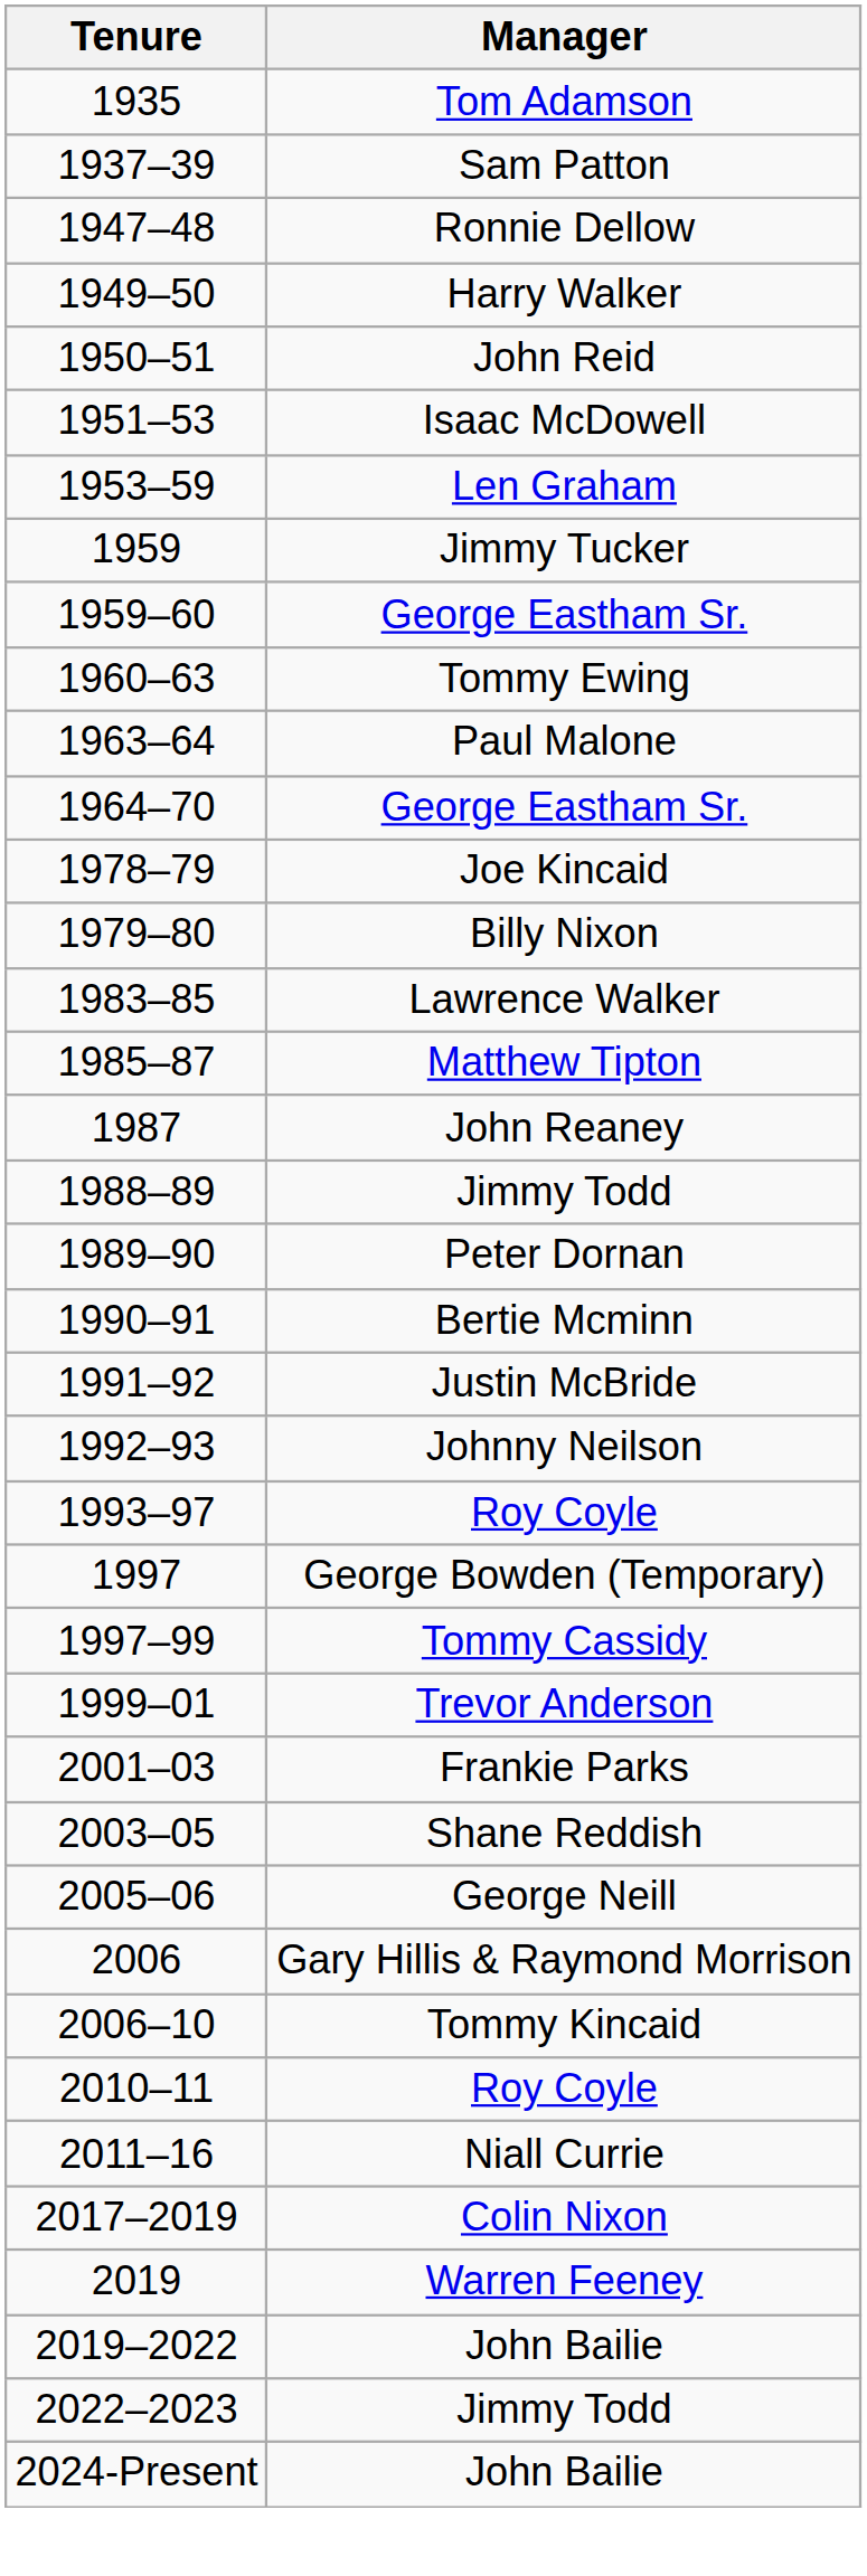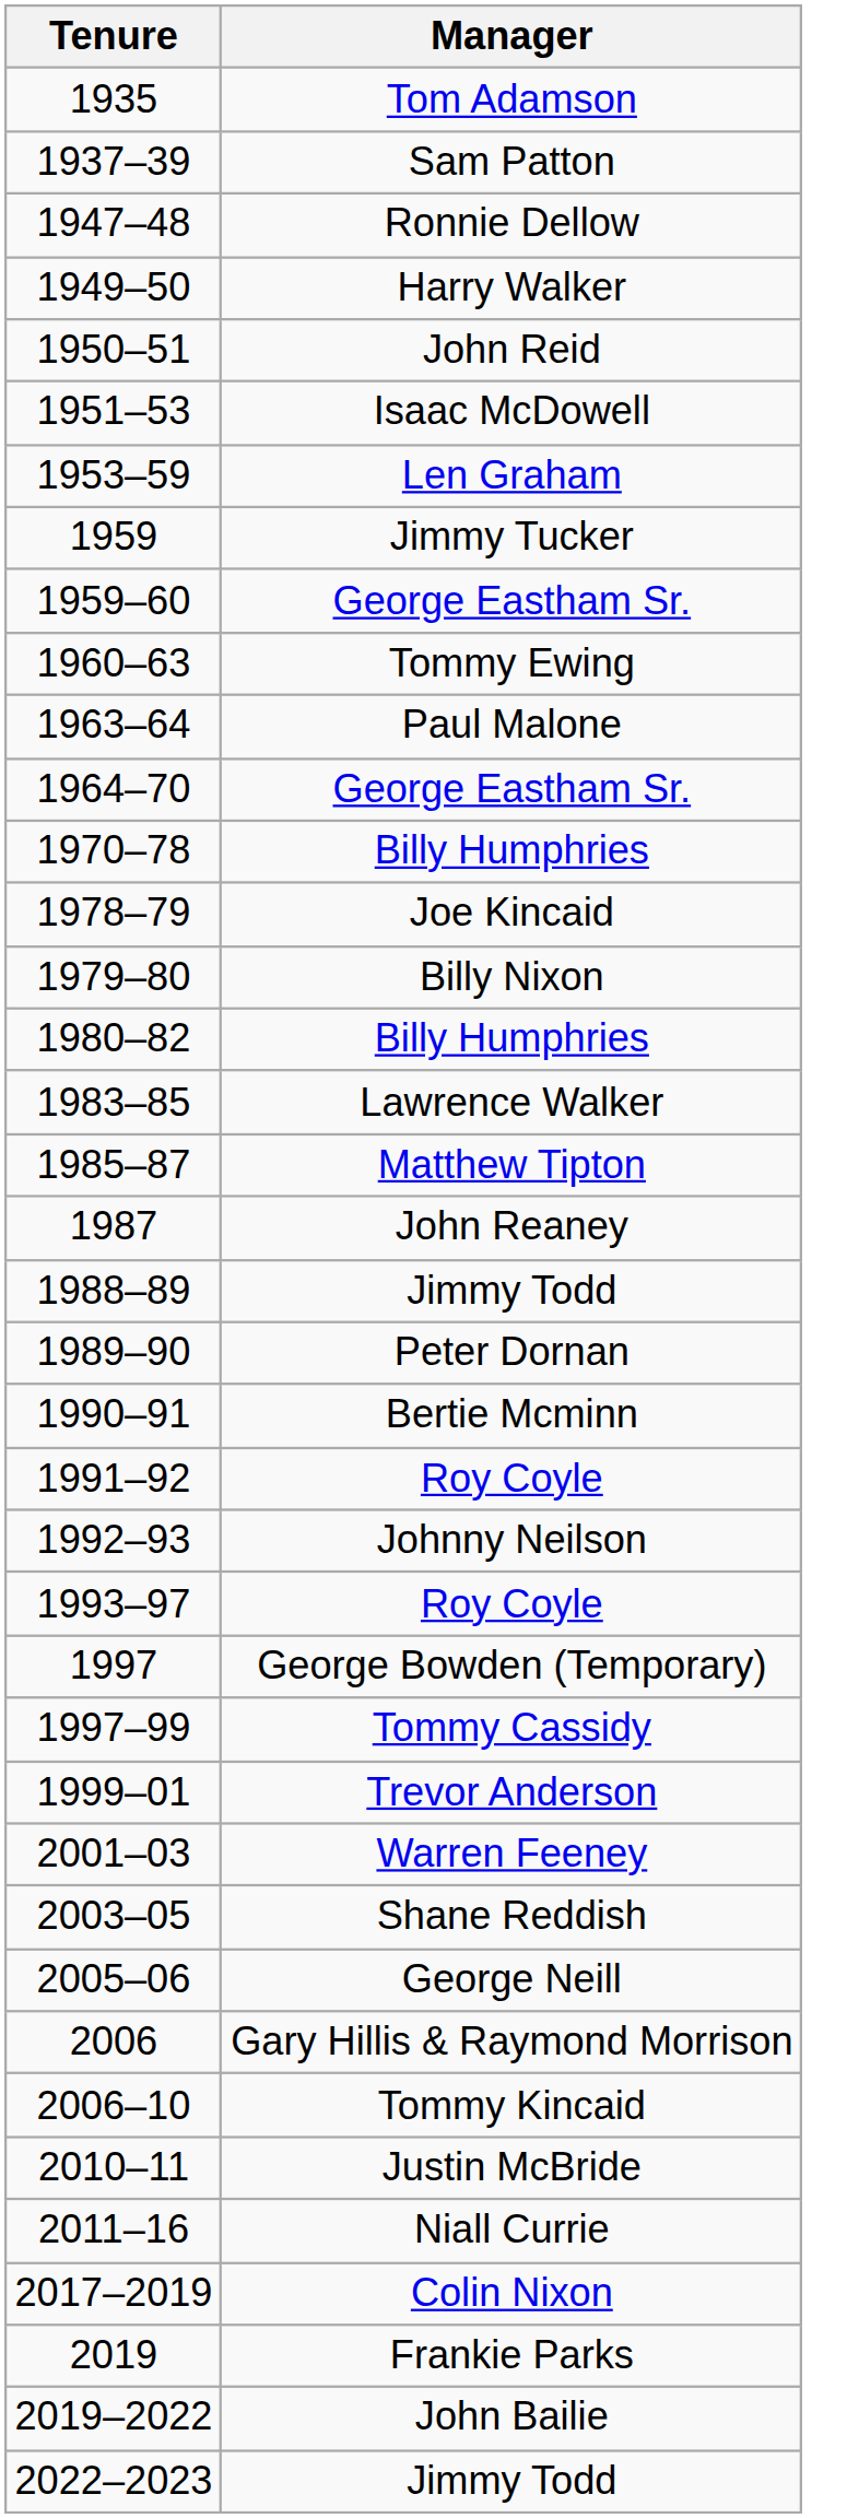 <table class="wikitable" style="text-align: center">
 <tr>
 <th>Tenure</th>
 <th>Manager</th>
 </tr>
 <tr>
 <td>1935</td>
 <td><a href='#'>Tom Adamson</a></td>
 </tr>
 <tr>
 <td>1937–39</td>
 <td>Sam Patton</td>
 </tr>
 <tr>
 <td>1947–48</td>
 <td>Ronnie Dellow</td>
 </tr>
 <tr>
 <td>1949–50</td>
 <td>Harry Walker</td>
 </tr>
 <tr>
 <td>1950–51</td>
 <td>John Reid</td>
 </tr>
 <tr>
 <td>1951–53</td>
 <td>Isaac McDowell</td>
 </tr>
 <tr>
 <td>1953–59</td>
 <td><a href='#'>Len Graham</a></td>
 </tr>
 <tr>
 <td>1959</td>
 <td>Jimmy Tucker</td>
 </tr>
 <tr>
 <td>1959–60</td>
 <td><a href='#'>George Eastham Sr.</a></td>
 </tr>
 <tr>
 <td>1960–63</td>
 <td>Tommy Ewing </td>
 </tr>
 <tr>
 <td>1963–64</td>
 <td>Paul Malone</td>
 </tr>
 <tr>
 <td>1964–70</td>
 <td><a href='#'>George Eastham Sr.</a></td>
 </tr>
 <tr>
+<td>1970–78</td>
+<td><a href='#'>Billy Humphries</a></td>
+</tr>
+<tr>
 <td>1978–79</td>
 <td>Joe Kincaid</td>
 </tr>
 <tr>
 <td>1979–80</td>
 <td>Billy Nixon</td>
+</tr>
+<tr>
+<td>1980–82</td>
+<td><a href='#'>Billy Humphries</a></td>
 </tr>
 <tr>
 <td>1983–85</td>
 <td>Lawrence Walker</td>
 </tr>
 <tr>
 <td>1985–87</td>
 <td><a href='#'>Matthew Tipton</a></td>
 </tr>
 <tr>
 <td>1987</td>
 <td>John Reaney</td>
 </tr>
 <tr>
 <td>1988–89</td>
 <td>Jimmy Todd</td>
 </tr>
 <tr>
 <td>1989–90</td>
 <td>Peter Dornan</td>
 </tr>
 <tr>
 <td>1990–91</td>
 <td>Bertie Mcminn</td>
 </tr>
 <tr>
 <td>1991–92</td>
-<td>Justin McBride</td>
+<td><a href='#'>Roy Coyle</a></td>
 </tr>
 <tr>
 <td>1992–93</td>
 <td>Johnny Neilson</td>
 </tr>
 <tr>
 <td>1993–97</td>
 <td><a href='#'>Roy Coyle</a></td>
 </tr>
 <tr>
 <td>1997</td>
 <td>George Bowden (Temporary)</td>
 </tr>
 <tr>
 <td>1997–99</td>
 <td><a href='#'>Tommy Cassidy</a></td>
 </tr>
 <tr>
 <td>1999–01</td>
 <td><a href='#'>Trevor Anderson</a></td>
 </tr>
 <tr>
 <td>2001–03</td>
-<td>Frankie Parks</td>
+<td><a href='#'>Warren Feeney</a></td>
 </tr>
 <tr>
 <td>2003–05</td>
 <td>Shane Reddish</td>
 </tr>
 <tr>
 <td>2005–06</td>
 <td>George Neill</td>
 </tr>
 <tr>
 <td>2006</td>
 <td>Gary Hillis & Raymond Morrison</td>
 </tr>
 <tr>
 <td>2006–10</td>
 <td>Tommy Kincaid</td>
 </tr>
 <tr>
 <td>2010–11</td>
-<td><a href='#'>Roy Coyle</a></td>
+<td>Justin McBride</td>
 </tr>
 <tr>
 <td>2011–16</td>
 <td>Niall Currie</td>
 </tr>
 <tr>
 <td>2017–2019</td>
 <td><a href='#'>Colin Nixon</a></td>
 </tr>
 <tr>
 <td>2019</td>
-<td><a href='#'>Warren Feeney</a></td>
+<td>Frankie Parks</td>
 </tr>
 <tr>
 <td>2019–2022</td>
 <td>John Bailie</td>
 </tr>
 <tr>
 <td>2022–2023</td>
 <td>Jimmy Todd</td>
 </tr>
-<tr>
-<td>2024-Present</td>
-<td>John Bailie</td>
-</tr>
 </table>
